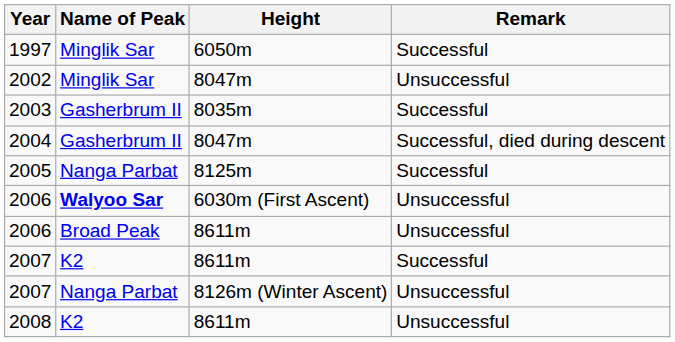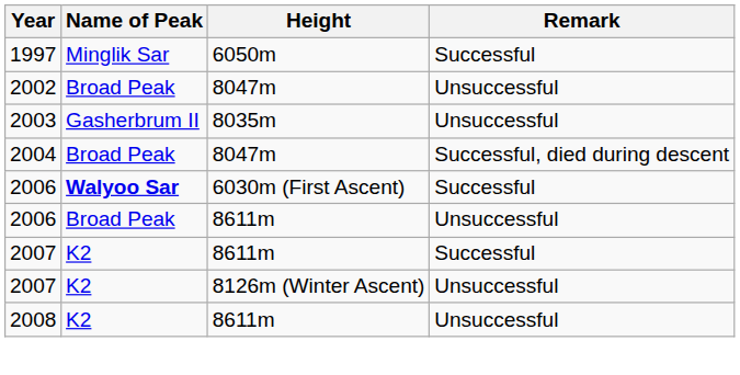 <table class="wikitable">
 <tr>
 <th>Year</th>
 <th>Name of Peak</th>
 <th>Height</th>
 <th>Remark</th>
 </tr>
 <tr>
 <td>1997</td>
 <td><a href='#'>Minglik Sar</a></td>
 <td>6050m</td>
 <td>Successful</td>
 </tr>
 <tr>
 <td>2002</td>
-<td><a href='#'>Minglik Sar</a></td>
+<td><a href='#'>Broad Peak</a></td>
 <td>8047m</td>
 <td>Unsuccessful</td>
 </tr>
 <tr>
 <td>2003</td>
 <td><a href='#'>Gasherbrum II</a></td>
 <td>8035m</td>
-<td>Successful</td>
+<td>Unsuccessful</td>
 </tr>
 <tr>
 <td>2004</td>
-<td><a href='#'>Gasherbrum II</a></td>
+<td><a href='#'>Broad Peak</a></td>
 <td>8047m</td>
 <td>Successful, died during descent</td>
-</tr>
-<tr>
-<td>2005</td>
-<td><a href='#'>Nanga Parbat</a></td>
-<td>8125m</td>
-<td>Successful</td>
 </tr>
 <tr>
 <td>2006</td>
 <td><strong><a href='#'>Walyoo Sar</a></strong></td>
 <td>6030m (First Ascent)</td>
-<td>Unsuccessful</td>
+<td>Successful</td>
 </tr>
 <tr>
 <td>2006</td>
 <td><a href='#'>Broad Peak</a></td>
 <td>8611m</td>
 <td>Unsuccessful</td>
 </tr>
 <tr>
 <td>2007</td>
 <td><a href='#'>K2</a></td>
 <td>8611m</td>
 <td>Successful</td>
 </tr>
 <tr>
 <td>2007</td>
-<td><a href='#'>Nanga Parbat</a></td>
+<td><a href='#'>K2</a></td>
 <td>8126m (Winter Ascent)</td>
 <td>Unsuccessful</td>
 </tr>
 <tr>
 <td>2008</td>
 <td><a href='#'>K2</a></td>
 <td>8611m</td>
 <td>Unsuccessful</td>
 </tr>
 </table>
